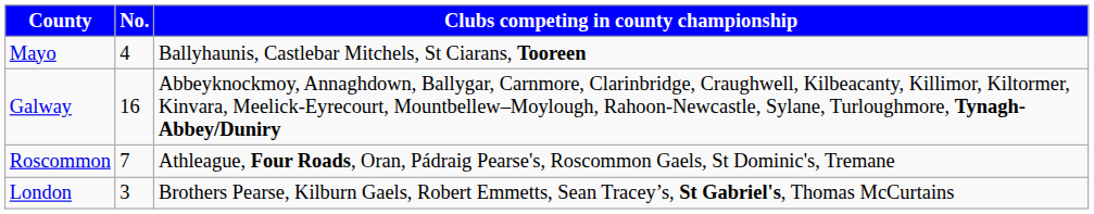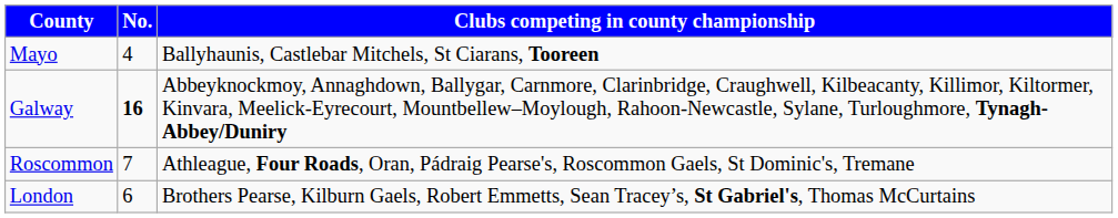 <table class="wikitable sortable" style="text-align:left">
 <tr>
 <th style="background:blue;color:white">County</th>
 <th style="background:blue;color:white">No.</th>
 <th style="background:blue;color:white">Clubs competing in county championship</th>
 </tr>
 <tr>
 <td> <a href='#'>Mayo</a></td>
 <td>4</td>
 <td>Ballyhaunis, Castlebar Mitchels, St Ciarans, <strong>Tooreen</strong></td>
 </tr>
 <tr>
 <td> <a href='#'>Galway</a></td>
-<td>16</td>
+<td><strong>16</strong></td>
 <td>Abbeyknockmoy, Annaghdown, Ballygar, Carnmore, Clarinbridge, Craughwell, Kilbeacanty, Killimor, Kiltormer, Kinvara, Meelick-Eyrecourt, Mountbellew–Moylough, Rahoon-Newcastle, Sylane, Turloughmore, <strong>Tynagh-Abbey/Duniry</strong></td>
 </tr>
 <tr>
 <td> <a href='#'>Roscommon</a></td>
 <td>7</td>
 <td>Athleague, <strong>Four Roads</strong>, Oran, Pádraig Pearse's, Roscommon Gaels, St Dominic's, Tremane</td>
 </tr>
 <tr>
 <td> <a href='#'>London</a></td>
-<td>3</td>
+<td>6</td>
 <td>Brothers Pearse, Kilburn Gaels, Robert Emmetts, Sean Tracey’s, <strong>St Gabriel's</strong>, Thomas McCurtains</td>
 </tr>
 </table>
